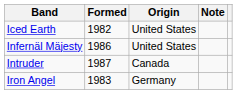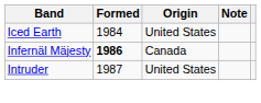 <table class="wikitable sortable">
 <tr>
 <th>Band</th>
 <th>Formed</th>
 <th>Origin</th>
 <th class=unsortable>Note</th>
 <th></th>
 </tr>
 <tr>
 <td><a href='#'>Iced Earth</a></td>
-<td>1982</td>
+<td>1984</td>
 <td>United States</td>
 <td></td>
 <td></td>
 </tr>
 <tr>
 <td><a href='#'>Infernäl Mäjesty</a></td>
-<td>1986</td>
-<td>United States</td>
+<td><strong>1986</strong></td>
+<td>Canada</td>
 <td></td>
 <td></td>
 </tr>
 <tr>
 <td><a href='#'>Intruder</a></td>
 <td>1987</td>
-<td>Canada</td>
-<td></td>
-<td></td>
-</tr>
-<tr>
-<td><a href='#'>Iron Angel</a></td>
-<td>1983</td>
-<td>Germany</td>
+<td>United States</td>
 <td></td>
 <td></td>
 </tr>
 </table>
